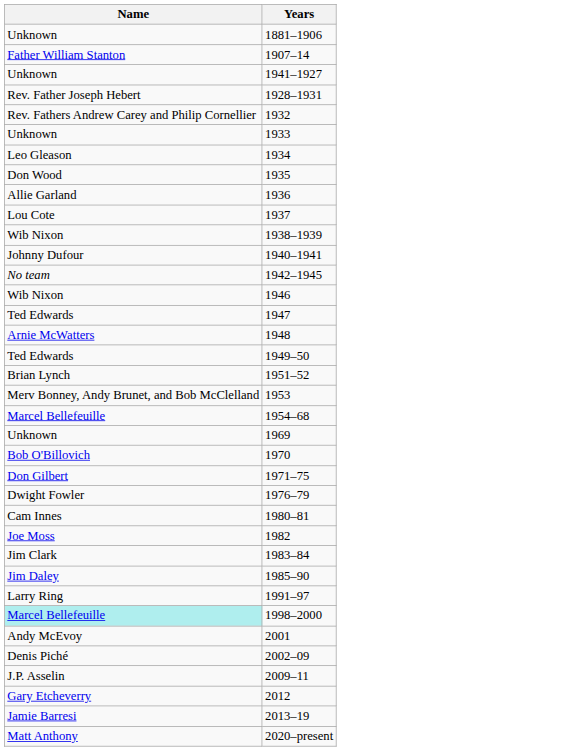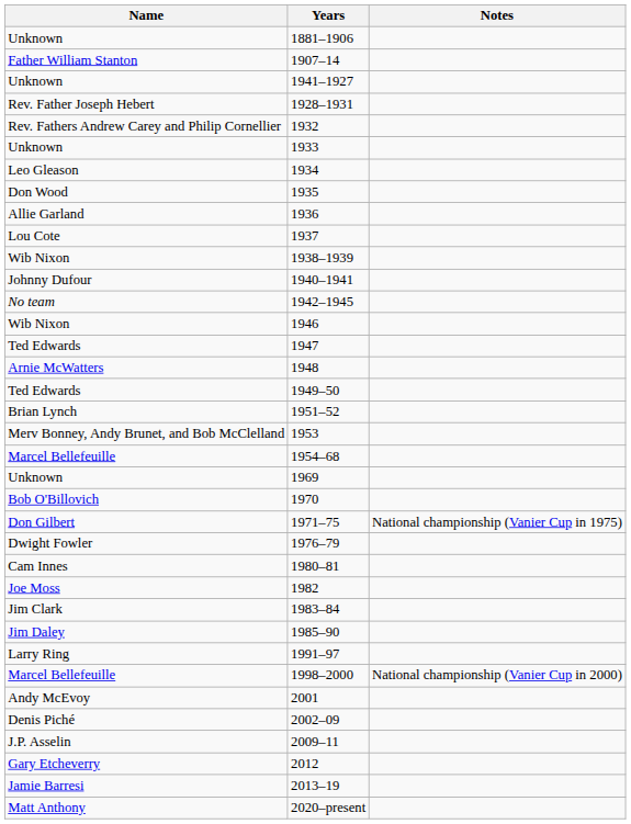 <table class="wikitable">
 <tr>
 <th>Name</th>
 <th>Years</th>
+<th>Notes</th>
 </tr>
 <tr>
 <td>Unknown</td>
 <td>1881–1906</td>
+<td></td>
 </tr>
 <tr>
 <td><a href='#'>Father William Stanton</a></td>
 <td>1907–14</td>
+<td></td>
 </tr>
 <tr>
 <td>Unknown</td>
 <td>1941–1927</td>
+<td></td>
 </tr>
 <tr>
 <td>Rev. Father Joseph Hebert</td>
 <td>1928–1931</td>
+<td></td>
 </tr>
 <tr>
 <td>Rev. Fathers Andrew Carey and Philip Cornellier</td>
 <td>1932</td>
+<td></td>
 </tr>
 <tr>
 <td>Unknown</td>
 <td>1933</td>
+<td></td>
 </tr>
 <tr>
 <td>Leo Gleason</td>
 <td>1934</td>
+<td></td>
 </tr>
 <tr>
 <td>Don Wood</td>
 <td>1935</td>
+<td></td>
 </tr>
 <tr>
 <td>Allie Garland</td>
 <td>1936</td>
+<td></td>
 </tr>
 <tr>
 <td>Lou Cote</td>
 <td>1937</td>
+<td></td>
 </tr>
 <tr>
 <td>Wib Nixon</td>
 <td>1938–1939</td>
+<td></td>
 </tr>
 <tr>
 <td>Johnny Dufour</td>
 <td>1940–1941</td>
+<td></td>
 </tr>
 <tr>
 <td><em>No team</em></td>
 <td>1942–1945</td>
+<td></td>
 </tr>
 <tr>
 <td>Wib Nixon</td>
 <td>1946</td>
+<td></td>
 </tr>
 <tr>
 <td>Ted Edwards</td>
 <td>1947</td>
+<td></td>
 </tr>
 <tr>
 <td><a href='#'>Arnie McWatters</a></td>
 <td>1948</td>
+<td></td>
 </tr>
 <tr>
 <td>Ted Edwards</td>
 <td>1949–50</td>
+<td></td>
 </tr>
 <tr>
 <td>Brian Lynch</td>
 <td>1951–52</td>
+<td></td>
 </tr>
 <tr>
 <td>Merv Bonney, Andy Brunet, and Bob McClelland</td>
 <td>1953</td>
+<td></td>
 </tr>
 <tr>
 <td><a href='#'>Marcel Bellefeuille</a></td>
 <td>1954–68</td>
+<td></td>
 </tr>
 <tr>
 <td>Unknown</td>
 <td>1969</td>
+<td></td>
 </tr>
 <tr>
 <td><a href='#'>Bob O'Billovich</a></td>
 <td>1970</td>
+<td></td>
 </tr>
 <tr>
 <td><a href='#'>Don Gilbert</a></td>
 <td>1971–75</td>
+<td>National championship (<a href='#'>Vanier Cup</a> in 1975)</td>
 </tr>
 <tr>
 <td>Dwight Fowler</td>
 <td>1976–79</td>
+<td></td>
 </tr>
 <tr>
 <td>Cam Innes</td>
 <td>1980–81</td>
+<td></td>
 </tr>
 <tr>
 <td><a href='#'>Joe Moss</a></td>
 <td>1982</td>
+<td></td>
 </tr>
 <tr>
 <td>Jim Clark</td>
 <td>1983–84</td>
+<td></td>
 </tr>
 <tr>
 <td><a href='#'>Jim Daley</a></td>
 <td>1985–90</td>
+<td></td>
 </tr>
 <tr>
 <td>Larry Ring</td>
 <td>1991–97</td>
+<td></td>
 </tr>
 <tr>
-<td style="background: paleturquoise;"><a href='#'>Marcel Bellefeuille</a></td>
+<td><a href='#'>Marcel Bellefeuille</a></td>
 <td>1998–2000</td>
+<td>National championship (<a href='#'>Vanier Cup</a> in 2000)</td>
 </tr>
 <tr>
 <td>Andy McEvoy</td>
 <td>2001</td>
+<td></td>
 </tr>
 <tr>
 <td>Denis Piché</td>
 <td>2002–09</td>
+<td></td>
 </tr>
 <tr>
 <td>J.P. Asselin</td>
 <td>2009–11</td>
+<td></td>
 </tr>
 <tr>
 <td><a href='#'>Gary Etcheverry</a></td>
 <td>2012</td>
+<td></td>
 </tr>
 <tr>
 <td><a href='#'>Jamie Barresi</a></td>
 <td>2013–19</td>
+<td></td>
 </tr>
 <tr>
 <td><a href='#'>Matt Anthony</a></td>
 <td>2020–present</td>
+<td></td>
 </tr>
 </table>
